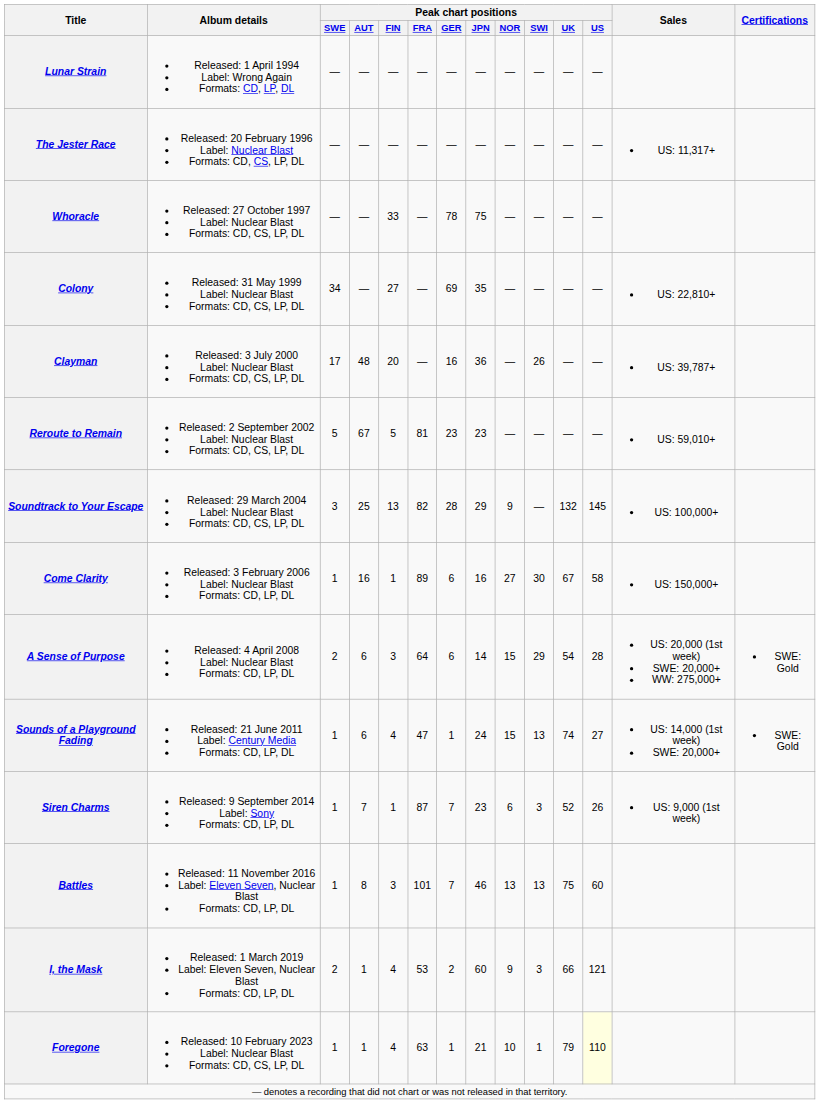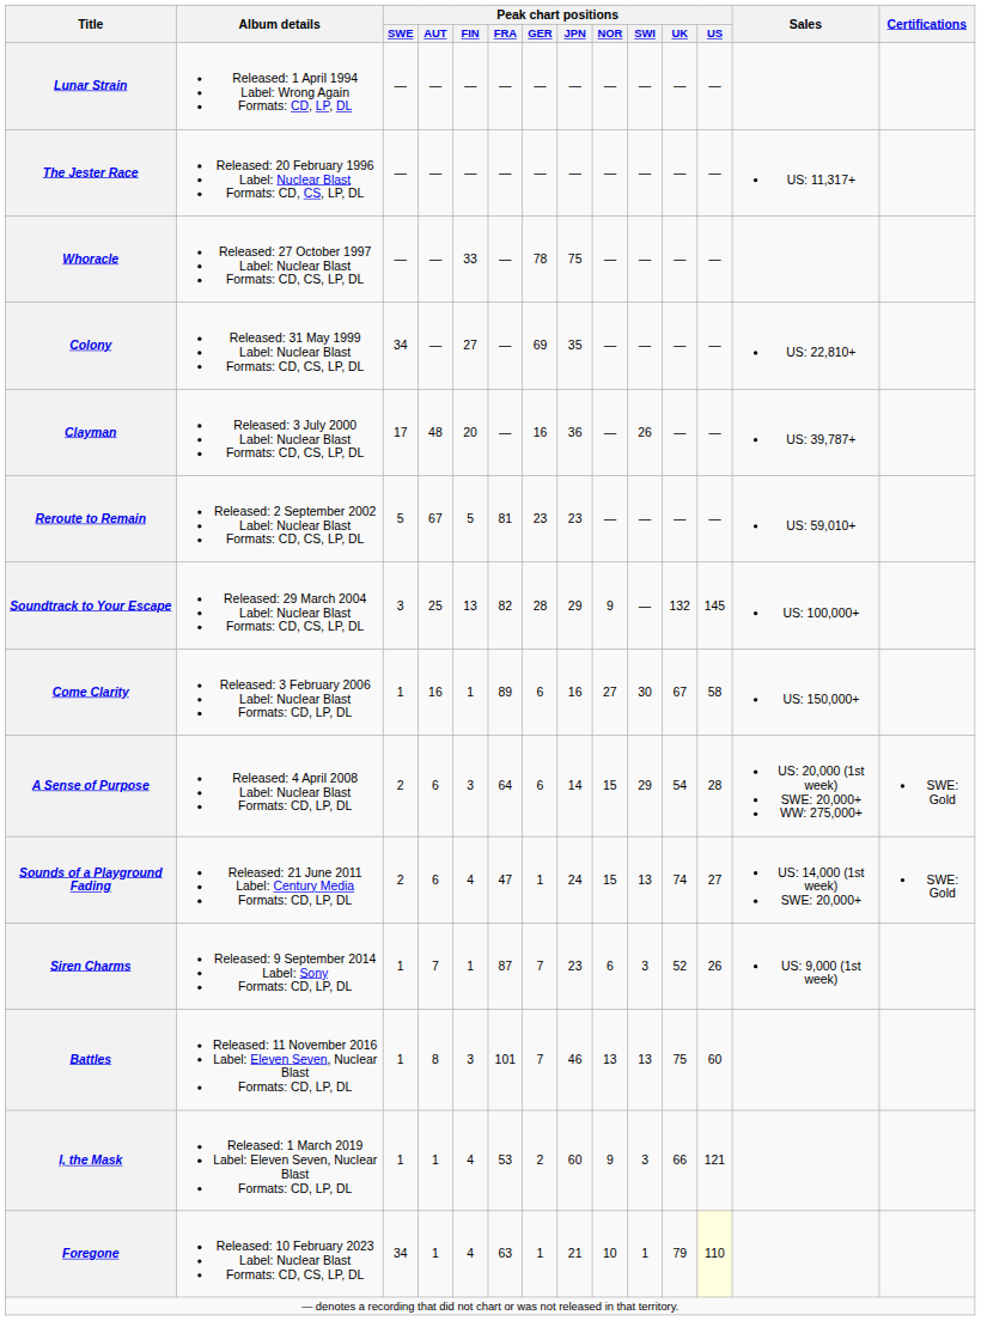 <table class="wikitable plainrowheaders" style="text-align:center;">
 <tr>
 <th scope="col" rowspan="2">Title</th>
 <th scope="col" rowspan="2">Album details</th>
 <th scope="col" colspan="10">Peak chart positions</th>
 <th scope="col" rowspan="2">Sales</th>
 <th scope="col" rowspan="2"><a href='#'>Certifications</a></th>
 </tr>
 <tr>
 <th scope="col" style="width:2.65em;font-size:90%;"><a href='#'>SWE</a><br></th>
 <th scope="col" style="width:2.65em;font-size:90%;"><a href='#'>AUT</a><br></th>
 <th scope="col" style="width:2.65em;font-size:90%;"><a href='#'>FIN</a><br></th>
 <th scope="col" style="width:2.65em;font-size:90%;"><a href='#'>FRA</a><br></th>
 <th scope="col" style="width:2.65em;font-size:90%;"><a href='#'>GER</a><br></th>
 <th scope="col" style="width:2.65em;font-size:90%;"><a href='#'>JPN</a><br></th>
 <th scope="col" style="width:2.65em;font-size:90%;"><a href='#'>NOR</a><br></th>
 <th scope="col" style="width:2.65em;font-size:90%;"><a href='#'>SWI</a><br></th>
 <th scope="col" style="width:2.65em;font-size:90%;"><a href='#'>UK</a><br></th>
 <th scope="col" style="width:2.65em;font-size:90%;"><a href='#'>US</a><br></th>
 </tr>
 <tr>
 <th scope="row"><em><a href='#'>Lunar Strain</a></em></th>
 <td><br><ul><li>Released: 1 April 1994</li><li>Label: Wrong Again</li><li>Formats: <a href='#'>CD</a>, <a href='#'>LP</a>, <a href='#'>DL</a></li></ul></td>
 <td>—</td>
 <td>—</td>
 <td>—</td>
 <td>—</td>
 <td>—</td>
 <td>—</td>
 <td>—</td>
 <td>—</td>
 <td>—</td>
 <td>—</td>
 <td></td>
 <td></td>
 </tr>
 <tr>
 <th scope="row"><em><a href='#'>The Jester Race</a></em></th>
 <td><br><ul><li>Released: 20 February 1996</li><li>Label: <a href='#'>Nuclear Blast</a></li><li>Formats: CD, <a href='#'>CS</a>, LP, DL</li></ul></td>
 <td>—</td>
 <td>—</td>
 <td>—</td>
 <td>—</td>
 <td>—</td>
 <td>—</td>
 <td>—</td>
 <td>—</td>
 <td>—</td>
 <td>—</td>
 <td><br><ul><li>US: 11,317+</li></ul></td>
 <td></td>
 </tr>
 <tr>
 <th scope="row"><em><a href='#'>Whoracle</a></em></th>
 <td><br><ul><li>Released: 27 October 1997</li><li>Label: Nuclear Blast</li><li>Formats: CD, CS, LP, DL</li></ul></td>
 <td>—</td>
 <td>—</td>
 <td>33</td>
 <td>—</td>
 <td>78</td>
 <td>75</td>
 <td>—</td>
 <td>—</td>
 <td>—</td>
 <td>—</td>
 <td></td>
 <td></td>
 </tr>
 <tr>
 <th scope="row"><em><a href='#'>Colony</a></em></th>
 <td><br><ul><li>Released: 31 May 1999</li><li>Label: Nuclear Blast</li><li>Formats: CD, CS, LP, DL</li></ul></td>
 <td>34</td>
 <td>—</td>
 <td>27</td>
 <td>—</td>
 <td>69</td>
 <td>35</td>
 <td>—</td>
 <td>—</td>
 <td>—</td>
 <td>—</td>
 <td><br><ul><li>US: 22,810+</li></ul></td>
 <td></td>
 </tr>
 <tr>
 <th scope="row"><em><a href='#'>Clayman</a></em></th>
 <td><br><ul><li>Released: 3 July 2000</li><li>Label: Nuclear Blast</li><li>Formats: CD, CS, LP, DL</li></ul></td>
 <td>17</td>
 <td>48</td>
 <td>20</td>
 <td>—</td>
 <td>16</td>
 <td>36</td>
 <td>—</td>
 <td>26</td>
 <td>—</td>
 <td>—</td>
 <td><br><ul><li>US: 39,787+</li></ul></td>
 <td></td>
 </tr>
 <tr>
 <th scope="row"><em><a href='#'>Reroute to Remain</a></em></th>
 <td><br><ul><li>Released: 2 September 2002</li><li>Label: Nuclear Blast</li><li>Formats: CD, CS, LP, DL</li></ul></td>
 <td>5</td>
 <td>67</td>
 <td>5</td>
 <td>81</td>
 <td>23</td>
 <td>23</td>
 <td>—</td>
 <td>—</td>
 <td>—</td>
 <td>—</td>
 <td><br><ul><li>US: 59,010+</li></ul></td>
 <td></td>
 </tr>
 <tr>
 <th scope="row"><em><a href='#'>Soundtrack to Your Escape</a></em></th>
 <td><br><ul><li>Released: 29 March 2004</li><li>Label: Nuclear Blast</li><li>Formats: CD, CS, LP, DL</li></ul></td>
 <td>3</td>
 <td>25</td>
 <td>13</td>
 <td>82</td>
 <td>28</td>
 <td>29</td>
 <td>9</td>
 <td>—</td>
 <td>132</td>
 <td>145</td>
 <td><br><ul><li>US: 100,000+</li></ul></td>
 <td></td>
 </tr>
 <tr>
 <th scope="row"><em><a href='#'>Come Clarity</a></em></th>
 <td><br><ul><li>Released: 3 February 2006</li><li>Label: Nuclear Blast</li><li>Formats: CD, LP, DL</li></ul></td>
 <td>1</td>
 <td>16</td>
 <td>1</td>
 <td>89</td>
 <td>6</td>
 <td>16</td>
 <td>27</td>
 <td>30</td>
 <td>67</td>
 <td>58</td>
 <td><br><ul><li>US: 150,000+</li></ul></td>
 <td></td>
 </tr>
 <tr>
 <th scope="row"><em><a href='#'>A Sense of Purpose</a></em></th>
 <td><br><ul><li>Released: 4 April 2008</li><li>Label: Nuclear Blast</li><li>Formats: CD, LP, DL</li></ul></td>
 <td>2</td>
 <td>6</td>
 <td>3</td>
 <td>64</td>
 <td>6</td>
 <td>14</td>
 <td>15</td>
 <td>29</td>
 <td>54</td>
 <td>28</td>
 <td><br><ul><li>US: 20,000 (1st week)</li><li>SWE: 20,000+</li><li>WW: 275,000+</li></ul></td>
 <td><br><ul><li>SWE: Gold</li></ul></td>
 </tr>
 <tr>
 <th scope="row"><em><a href='#'>Sounds of a Playground Fading</a></em></th>
 <td><br><ul><li>Released: 21 June 2011</li><li>Label: <a href='#'>Century Media</a></li><li>Formats: CD, LP, DL</li></ul></td>
-<td>1</td>
+<td>2</td>
 <td>6</td>
 <td>4</td>
 <td>47</td>
 <td>1</td>
 <td>24</td>
 <td>15</td>
 <td>13</td>
 <td>74</td>
 <td>27</td>
 <td><br><ul><li>US: 14,000 (1st week)</li><li>SWE: 20,000+</li></ul></td>
 <td><br><ul><li>SWE: Gold</li></ul></td>
 </tr>
 <tr>
 <th scope="row"><em><a href='#'>Siren Charms</a></em></th>
 <td><br><ul><li>Released: 9 September 2014</li><li>Label: <a href='#'>Sony</a></li><li>Formats: CD, LP, DL</li></ul></td>
 <td>1</td>
 <td>7</td>
 <td>1</td>
 <td>87</td>
 <td>7</td>
 <td>23</td>
 <td>6</td>
 <td>3</td>
 <td>52</td>
 <td>26</td>
 <td><br><ul><li>US: 9,000 (1st week)</li></ul></td>
 <td></td>
 </tr>
 <tr>
 <th scope="row"><em><a href='#'>Battles</a></em></th>
 <td><br><ul><li>Released: 11 November 2016</li><li>Label: <a href='#'>Eleven Seven</a>, Nuclear Blast</li><li>Formats: CD, LP, DL</li></ul></td>
 <td>1</td>
 <td>8</td>
 <td>3</td>
 <td>101</td>
 <td>7</td>
 <td>46</td>
 <td>13</td>
 <td>13</td>
 <td>75</td>
 <td>60</td>
 <td></td>
 <td></td>
 </tr>
 <tr>
 <th scope="row"><em><a href='#'>I, the Mask</a></em></th>
 <td><br><ul><li>Released: 1 March 2019</li><li>Label: Eleven Seven, Nuclear Blast</li><li>Formats: CD, LP, DL</li></ul></td>
-<td>2</td>
+<td>1</td>
 <td>1</td>
 <td>4</td>
 <td>53</td>
 <td>2</td>
 <td>60</td>
 <td>9</td>
 <td>3</td>
 <td>66</td>
 <td>121</td>
 <td></td>
 <td></td>
 </tr>
 <tr>
 <th scope="row"><em><a href='#'>Foregone</a></em></th>
 <td><br><ul><li>Released: 10 February 2023</li><li>Label: Nuclear Blast</li><li>Formats: CD, CS, LP, DL</li></ul></td>
-<td>1<br></td>
+<td>34</td>
 <td>1</td>
 <td>4<br></td>
 <td>63<br></td>
 <td>1</td>
 <td>21</td>
 <td>10<br></td>
 <td>1</td>
 <td>79</td>
 <td style="background: lightyellow;">110</td>
 <td></td>
 <td></td>
 </tr>
 <tr>
 <td colspan="15" style="font-size:90%">— denotes a recording that did not chart or was not released in that territory.</td>
 </tr>
 </table>
